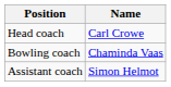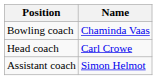 <table class="wikitable">
 <tr>
 <th>Position</th>
 <th>Name</th>
 </tr>
 <tr>
+<td>Bowling coach</td>
+<td><a href='#'>Chaminda Vaas</a></td>
+</tr>
+<tr>
 <td>Head coach</td>
 <td><a href='#'>Carl Crowe</a></td>
-</tr>
-<tr>
-<td>Bowling coach</td>
-<td><a href='#'>Chaminda Vaas</a></td>
 </tr>
 <tr>
 <td>Assistant coach</td>
 <td><a href='#'>Simon Helmot</a></td>
 </tr>
 </table>
